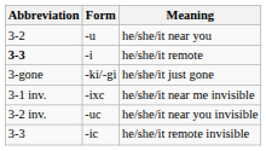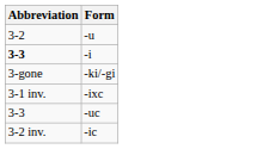 <table class="wikitable">
 <tr>
 <th>Abbreviation</th>
 <th>Form</th>
-<th>Meaning</th>
 </tr>
 <tr>
 <td>3-2</td>
 <td>-u</td>
-<td>he/she/it near you</td>
 </tr>
 <tr>
 <td><strong>3-3</strong></td>
 <td>-i</td>
-<td>he/she/it remote</td>
 </tr>
 <tr>
 <td>3-gone</td>
 <td>-ki/-gi</td>
-<td>he/she/it just gone</td>
 </tr>
 <tr>
 <td>3-1 inv.</td>
 <td>-ixc</td>
-<td>he/she/it near me invisible</td>
+</tr>
+<tr>
+<td>3-3</td>
+<td>-uc</td>
 </tr>
 <tr>
 <td>3-2 inv.</td>
-<td>-uc</td>
-<td>he/she/it near you invisible</td>
-</tr>
-<tr>
-<td>3-3</td>
 <td>-ic</td>
-<td>he/she/it remote invisible</td>
 </tr>
 </table>
